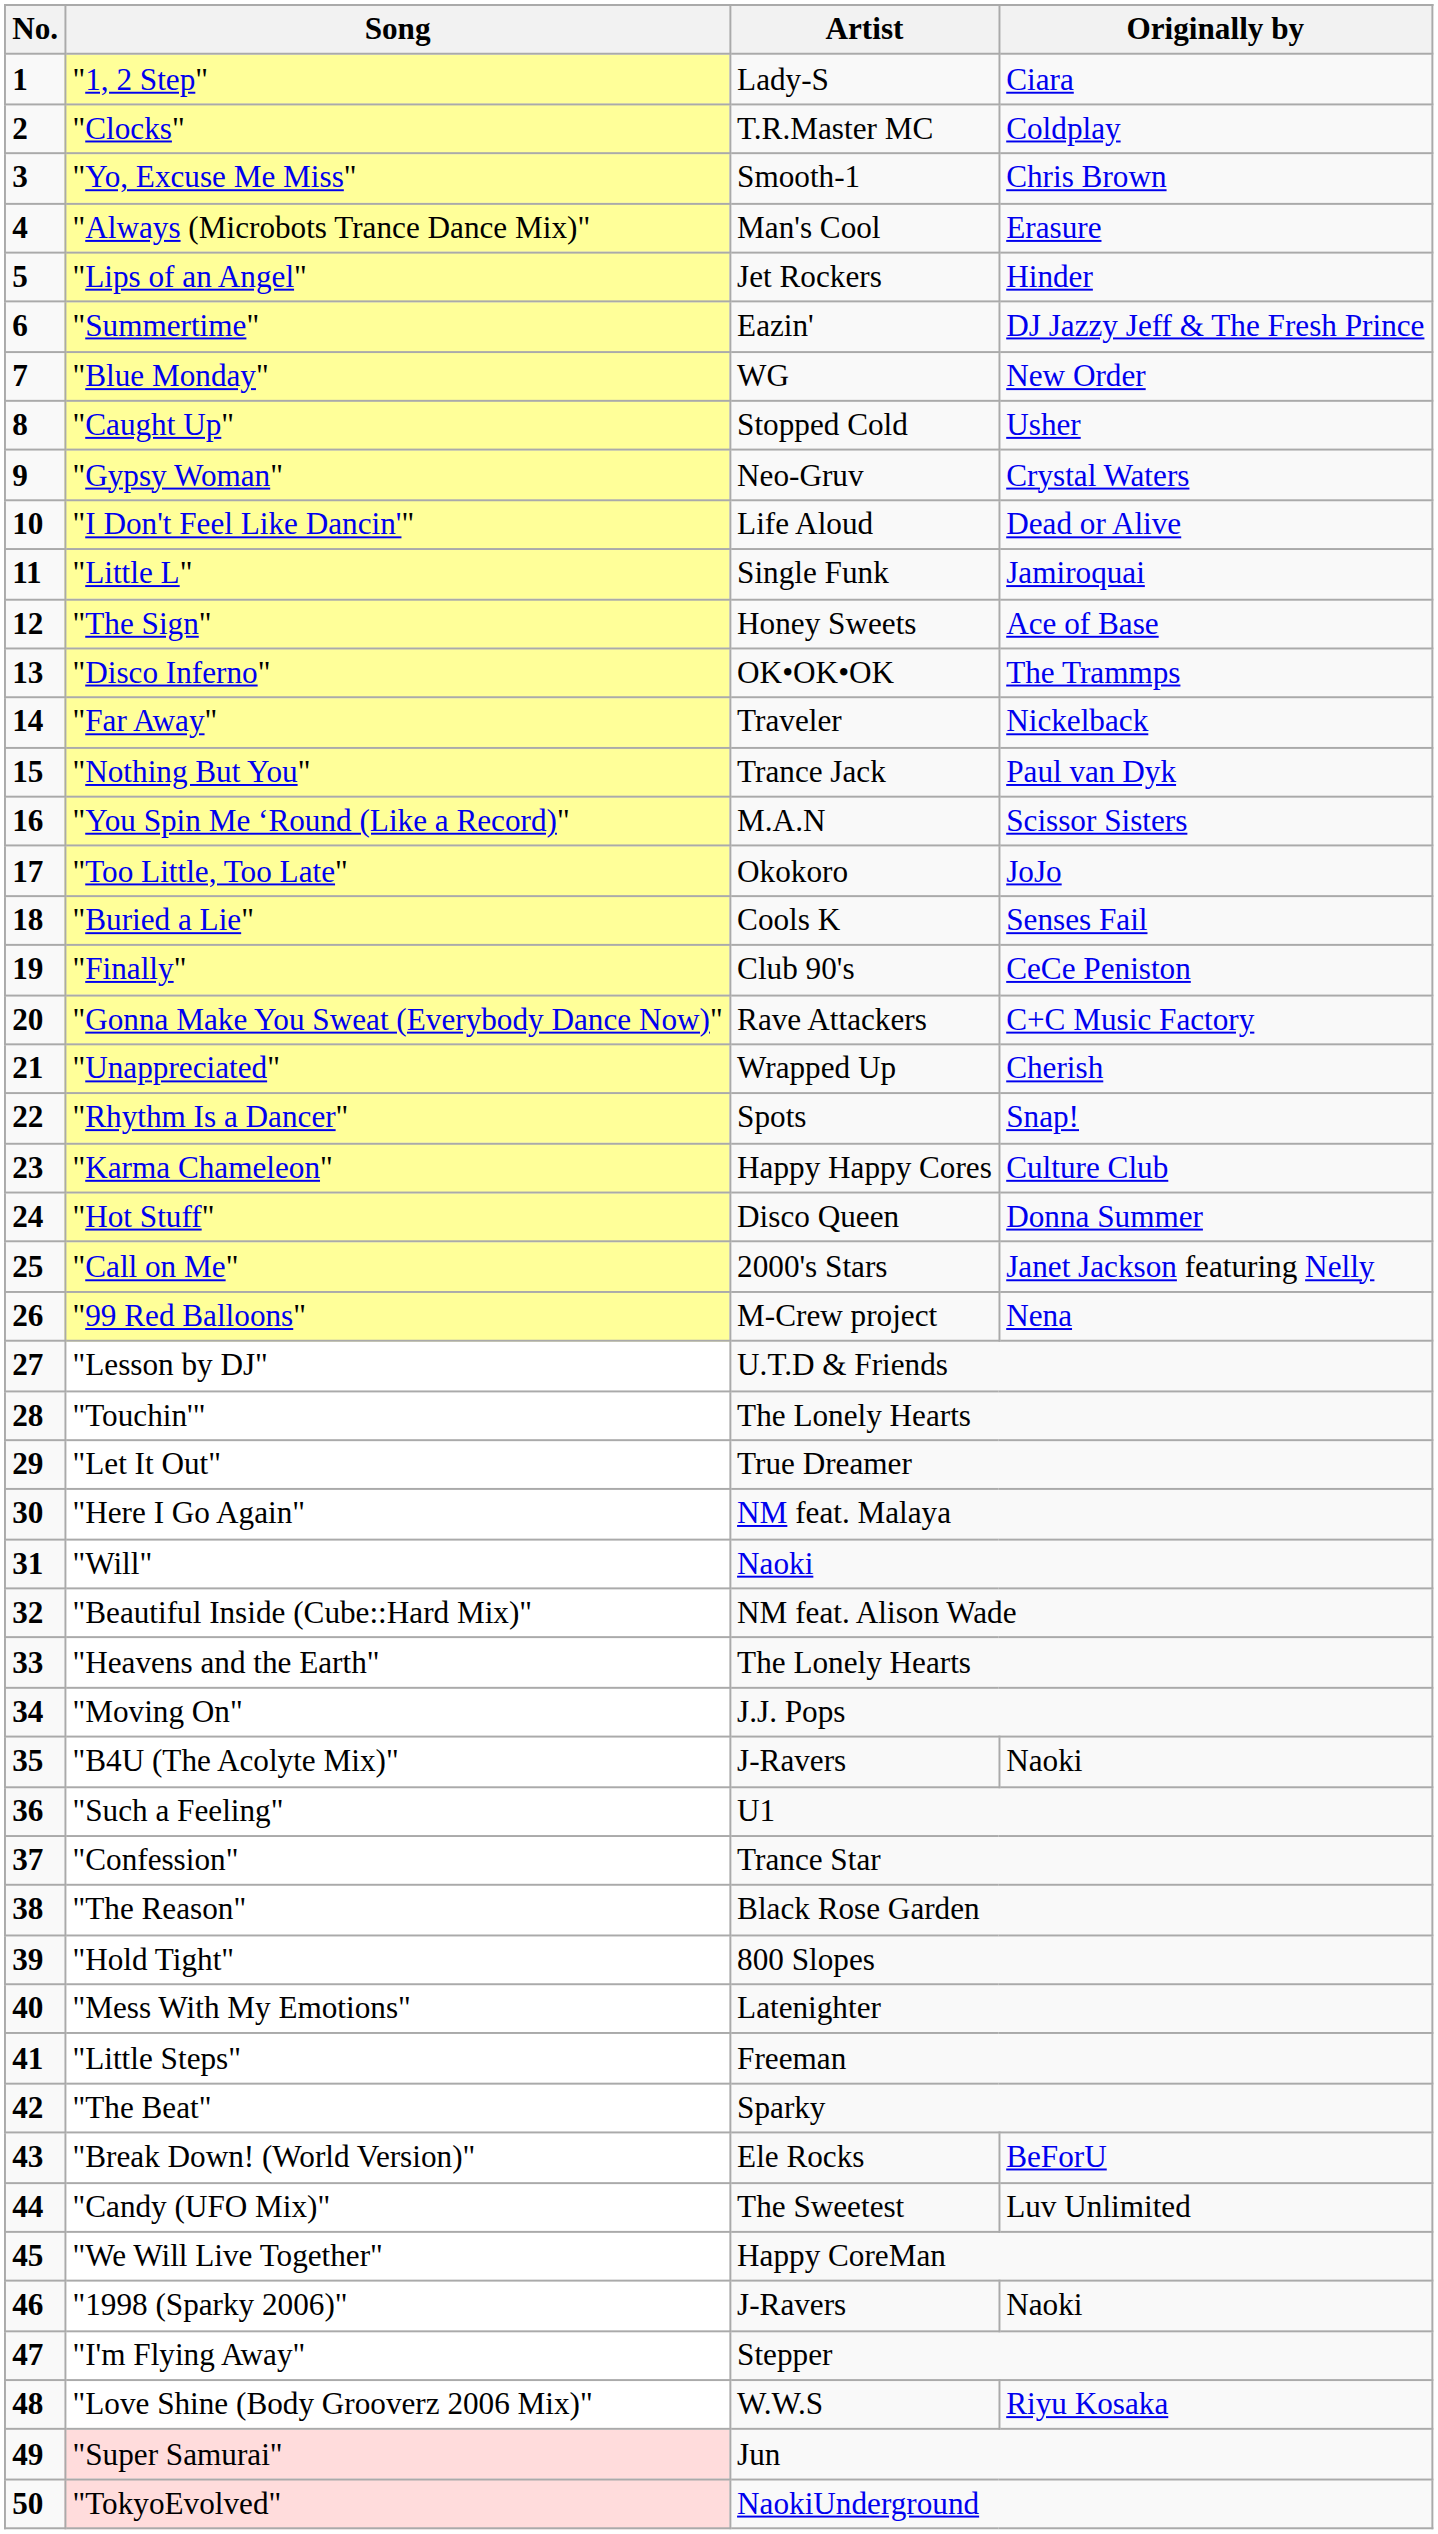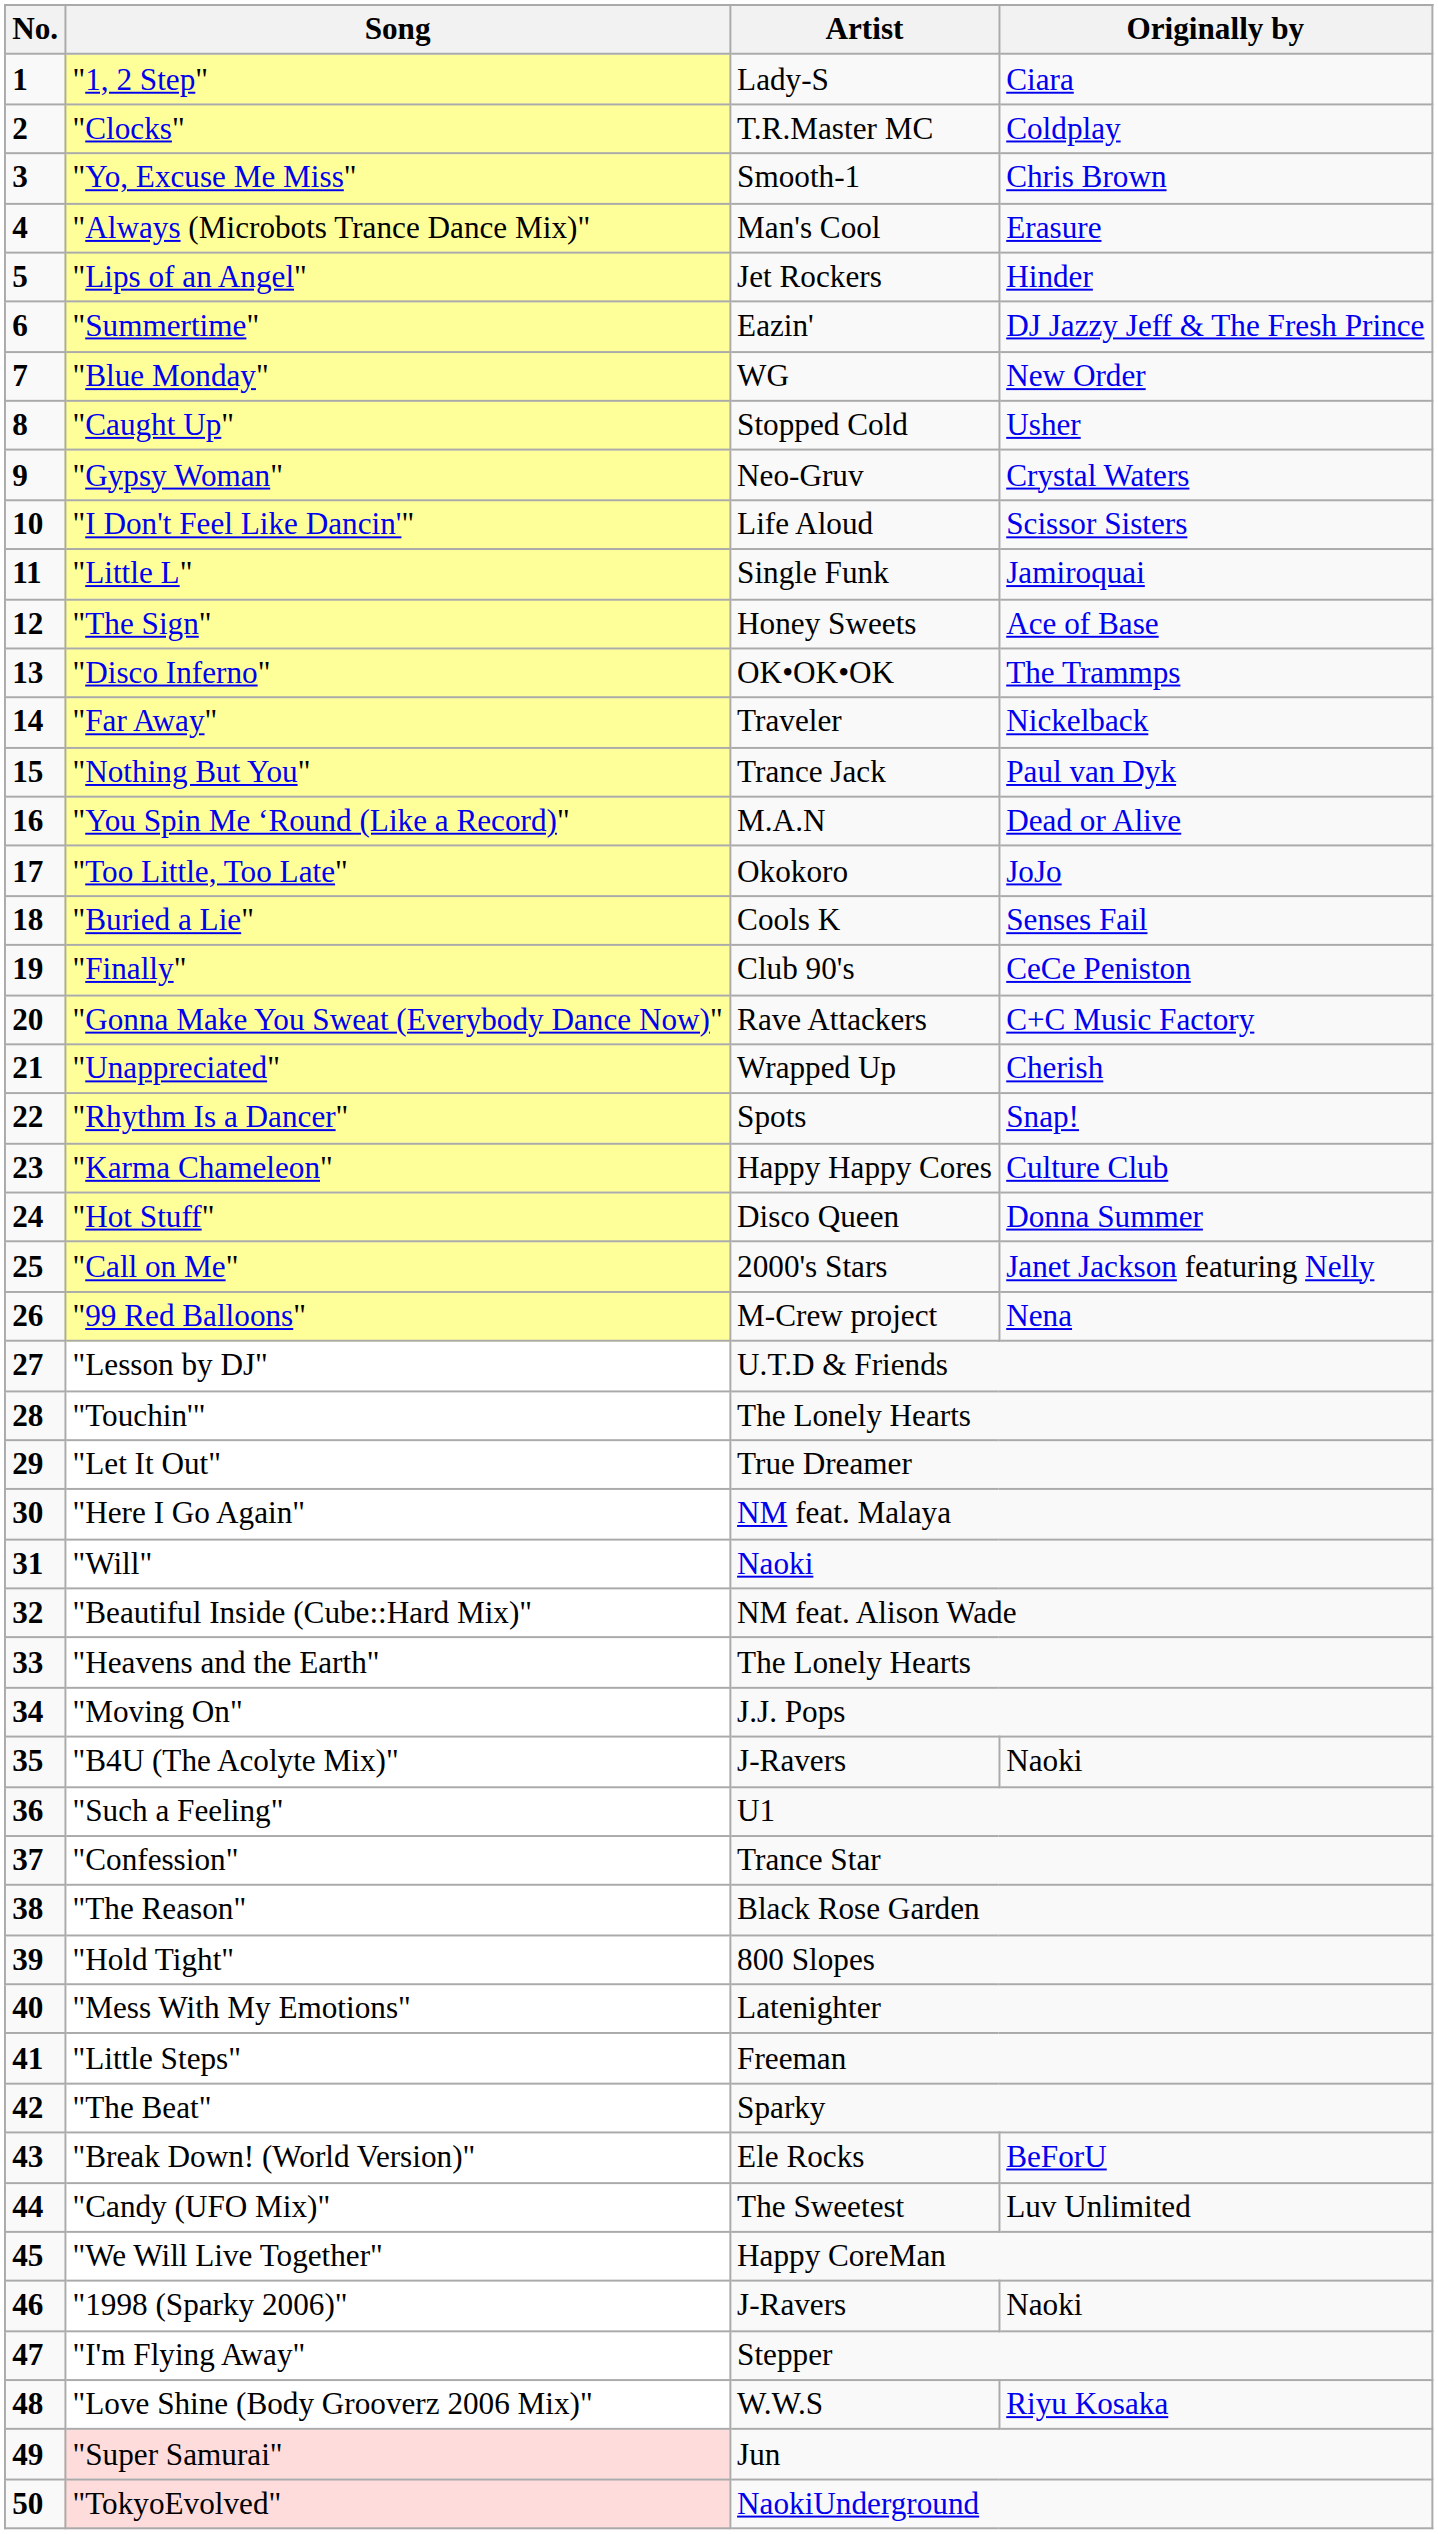 <table class="wikitable">
 <tr>
 </tr>
 <tr>
 <th>No.</th>
 <th>Song</th>
 <th>Artist</th>
 <th>Originally by</th>
 </tr>
 <tr>
 <td><strong>1</strong></td>
 <td style="background:#FFFF99;">"<a href='#'>1, 2 Step</a>"</td>
 <td>Lady-S</td>
 <td><a href='#'>Ciara</a></td>
 </tr>
 <tr>
 <td><strong>2</strong></td>
 <td style="background:#FFFF99;">"<a href='#'>Clocks</a>"</td>
 <td>T.R.Master MC</td>
 <td><a href='#'>Coldplay</a></td>
 </tr>
 <tr>
 <td><strong>3</strong></td>
 <td style="background:#FFFF99;">"<a href='#'>Yo, Excuse Me Miss</a>"</td>
 <td>Smooth-1</td>
 <td><a href='#'>Chris Brown</a></td>
 </tr>
 <tr>
 <td><strong>4</strong></td>
 <td style="background:#FFFF99;">"<a href='#'>Always</a> (Microbots Trance Dance Mix)"</td>
 <td>Man's Cool</td>
 <td><a href='#'>Erasure</a></td>
 </tr>
 <tr>
 <td><strong>5</strong></td>
 <td style="background:#FFFF99;">"<a href='#'>Lips of an Angel</a>"</td>
 <td>Jet Rockers</td>
 <td><a href='#'>Hinder</a></td>
 </tr>
 <tr>
 <td><strong>6</strong></td>
 <td style="background:#FFFF99;">"<a href='#'>Summertime</a>"</td>
 <td>Eazin'</td>
 <td><a href='#'>DJ Jazzy Jeff & The Fresh Prince</a></td>
 </tr>
 <tr>
 <td><strong>7</strong></td>
 <td style="background:#FFFF99;">"<a href='#'>Blue Monday</a>"</td>
 <td>WG</td>
 <td><a href='#'>New Order</a></td>
 </tr>
 <tr>
 <td><strong>8</strong></td>
 <td style="background:#FFFF99;">"<a href='#'>Caught Up</a>"</td>
 <td>Stopped Cold</td>
 <td><a href='#'>Usher</a></td>
 </tr>
 <tr>
 <td><strong>9</strong></td>
 <td style="background:#FFFF99;">"<a href='#'>Gypsy Woman</a>"</td>
 <td>Neo-Gruv</td>
 <td><a href='#'>Crystal Waters</a></td>
 </tr>
 <tr>
 <td><strong>10</strong></td>
 <td style="background:#FFFF99;">"<a href='#'>I Don't Feel Like Dancin'</a>"</td>
 <td>Life Aloud</td>
-<td><a href='#'>Dead or Alive</a></td>
+<td><a href='#'>Scissor Sisters</a></td>
 </tr>
 <tr>
 <td><strong>11</strong></td>
 <td style="background:#FFFF99;">"<a href='#'>Little L</a>"</td>
 <td>Single Funk</td>
 <td><a href='#'>Jamiroquai</a></td>
 </tr>
 <tr>
 <td><strong>12</strong></td>
 <td style="background:#FFFF99;">"<a href='#'>The Sign</a>"</td>
 <td>Honey Sweets</td>
 <td><a href='#'>Ace of Base</a></td>
 </tr>
 <tr>
 <td><strong>13</strong></td>
 <td style="background:#FFFF99;">"<a href='#'>Disco Inferno</a>"</td>
 <td>OK•OK•OK</td>
 <td><a href='#'>The Trammps</a></td>
 </tr>
 <tr>
 <td><strong>14</strong></td>
 <td style="background:#FFFF99;">"<a href='#'>Far Away</a>"</td>
 <td>Traveler</td>
 <td><a href='#'>Nickelback</a></td>
 </tr>
 <tr>
 <td><strong>15</strong></td>
 <td style="background:#FFFF99;">"<a href='#'>Nothing But You</a>"</td>
 <td>Trance Jack</td>
 <td><a href='#'>Paul van Dyk</a></td>
 </tr>
 <tr>
 <td><strong>16</strong></td>
 <td style="background:#FFFF99;">"<a href='#'>You Spin Me ‘Round (Like a Record)</a>"</td>
 <td>M.A.N</td>
-<td><a href='#'>Scissor Sisters</a></td>
+<td><a href='#'>Dead or Alive</a></td>
 </tr>
 <tr>
 <td><strong>17</strong></td>
 <td style="background:#FFFF99;">"<a href='#'>Too Little, Too Late</a>"</td>
 <td>Okokoro</td>
 <td><a href='#'>JoJo</a></td>
 </tr>
 <tr>
 <td><strong>18</strong></td>
 <td style="background:#FFFF99;">"<a href='#'>Buried a Lie</a>"</td>
 <td>Cools K</td>
 <td><a href='#'>Senses Fail</a></td>
 </tr>
 <tr>
 <td><strong>19</strong></td>
 <td style="background:#FFFF99;">"<a href='#'>Finally</a>"</td>
 <td>Club 90's</td>
 <td><a href='#'>CeCe Peniston</a></td>
 </tr>
 <tr>
 <td><strong>20</strong></td>
 <td style="background:#FFFF99;">"<a href='#'>Gonna Make You Sweat (Everybody Dance Now)</a>"</td>
 <td>Rave Attackers</td>
 <td><a href='#'>C+C Music Factory</a></td>
 </tr>
 <tr>
 <td><strong>21</strong></td>
 <td style="background:#FFFF99;">"<a href='#'>Unappreciated</a>"</td>
 <td>Wrapped Up</td>
 <td><a href='#'>Cherish</a></td>
 </tr>
 <tr>
 <td><strong>22</strong></td>
 <td style="background:#FFFF99;">"<a href='#'>Rhythm Is a Dancer</a>"</td>
 <td>Spots</td>
 <td><a href='#'>Snap!</a></td>
 </tr>
 <tr>
 <td><strong>23</strong></td>
 <td style="background:#FFFF99;">"<a href='#'>Karma Chameleon</a>"</td>
 <td>Happy Happy Cores</td>
 <td><a href='#'>Culture Club</a></td>
 </tr>
 <tr>
 <td><strong>24</strong></td>
 <td style="background:#FFFF99;">"<a href='#'>Hot Stuff</a>"</td>
 <td>Disco Queen</td>
 <td><a href='#'>Donna Summer</a></td>
 </tr>
 <tr>
 <td><strong>25</strong></td>
 <td style="background:#FFFF99;">"<a href='#'>Call on Me</a>"</td>
 <td>2000's Stars</td>
 <td><a href='#'>Janet Jackson</a> featuring <a href='#'>Nelly</a></td>
 </tr>
 <tr>
 <td><strong>26</strong></td>
 <td style="background:#FFFF99;">"<a href='#'>99 Red Balloons</a>"</td>
 <td>M-Crew project</td>
 <td><a href='#'>Nena</a></td>
 </tr>
 <tr>
 <td><strong>27</strong></td>
 <td style="background:#FFFFFF;">"Lesson by DJ"</td>
 <td colspan="2">U.T.D & Friends</td>
 </tr>
 <tr>
 <td><strong>28</strong></td>
 <td style="background:#FFFFFF;">"Touchin'"</td>
 <td colspan="2">The Lonely Hearts</td>
 </tr>
 <tr>
 <td><strong>29</strong></td>
 <td style="background:#FFFFFF;">"Let It Out"</td>
 <td colspan="2">True Dreamer</td>
 </tr>
 <tr>
 <td><strong>30</strong></td>
 <td style="background:#FFFFFF;">"Here I Go Again"</td>
 <td colspan="2"><a href='#'>NM</a> feat. Malaya</td>
 </tr>
 <tr>
 <td><strong>31</strong></td>
 <td style="background:#FFFFFF;">"Will"</td>
 <td colspan="2"><a href='#'>Naoki</a></td>
 </tr>
 <tr>
 <td><strong>32</strong></td>
 <td style="background:#FFFFFF;">"Beautiful Inside (Cube::Hard Mix)"</td>
 <td colspan="2">NM feat. Alison Wade</td>
 </tr>
 <tr>
 <td><strong>33</strong></td>
 <td style="background:#FFFFFF;">"Heavens and the Earth"</td>
 <td colspan="2">The Lonely Hearts</td>
 </tr>
 <tr>
 <td><strong>34</strong></td>
 <td style="background:#FFFFFF;">"Moving On"</td>
 <td colspan="2">J.J. Pops</td>
 </tr>
 <tr>
 <td><strong>35</strong></td>
 <td style="background:#FFFFFF;">"B4U (The Acolyte Mix)"</td>
 <td>J-Ravers</td>
 <td>Naoki</td>
 </tr>
 <tr>
 <td><strong>36</strong></td>
 <td style="background:#FFFFFF;">"Such a Feeling"</td>
 <td colspan="2">U1</td>
 </tr>
 <tr>
 <td><strong>37</strong></td>
 <td style="background:#FFFFFF;">"Confession"</td>
 <td colspan="2">Trance Star</td>
 </tr>
 <tr>
 <td><strong>38</strong></td>
 <td style="background:#FFFFFF;">"The Reason"</td>
 <td colspan="2">Black Rose Garden</td>
 </tr>
 <tr>
 <td><strong>39</strong></td>
 <td style="background:#FFFFFF;">"Hold Tight"</td>
 <td colspan="2">800 Slopes</td>
 </tr>
 <tr>
 <td><strong>40</strong></td>
 <td style="background:#FFFFFF;">"Mess With My Emotions"</td>
 <td colspan="2">Latenighter</td>
 </tr>
 <tr>
 <td><strong>41</strong></td>
 <td style="background:#FFFFFF;">"Little Steps"</td>
 <td colspan="2">Freeman</td>
 </tr>
 <tr>
 <td><strong>42</strong></td>
 <td style="background:#FFFFFF;">"The Beat"</td>
 <td colspan="2">Sparky</td>
 </tr>
 <tr>
 <td><strong>43</strong></td>
 <td style="background:#FFFFFF;">"Break Down! (World Version)"</td>
 <td>Ele Rocks</td>
 <td><a href='#'>BeForU</a></td>
 </tr>
 <tr>
 <td><strong>44</strong></td>
 <td style="background:#FFFFFF;">"Candy (UFO Mix)"</td>
 <td>The Sweetest</td>
 <td>Luv Unlimited</td>
 </tr>
 <tr>
 <td><strong>45</strong></td>
 <td style="background:#FFFFFF;">"We Will Live Together"</td>
 <td colspan="2">Happy CoreMan</td>
 </tr>
 <tr>
 <td><strong>46</strong></td>
 <td style="background:#FFFFFF;">"1998 (Sparky 2006)"</td>
 <td>J-Ravers</td>
 <td>Naoki</td>
 </tr>
 <tr>
 <td><strong>47</strong></td>
 <td style="background:#FFFFFF;">"I'm Flying Away"</td>
 <td colspan="2">Stepper</td>
 </tr>
 <tr>
 <td><strong>48</strong></td>
 <td style="background:#FFFFFF;">"Love Shine (Body Grooverz 2006 Mix)"</td>
 <td>W.W.S</td>
 <td><a href='#'>Riyu Kosaka</a></td>
 </tr>
 <tr>
 <td><strong>49</strong></td>
 <td style="background:#FFDCDC;">"Super Samurai"</td>
 <td colspan="2">Jun</td>
 </tr>
 <tr>
 <td><strong>50</strong></td>
 <td style="background:#FFDCDC;">"TokyoEvolved"</td>
 <td colspan="2"><a href='#'>NaokiUnderground</a></td>
 </tr>
 </table>
